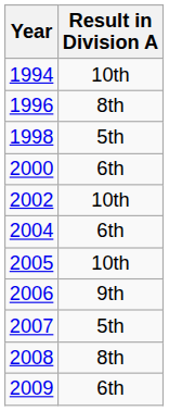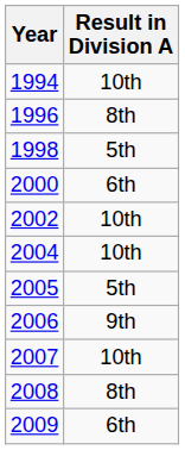 <table class="wikitable" style="text-align:center">
 <tr>
 <th>Year</th>
 <th>Result in<br>Division A</th>
 </tr>
 <tr>
 <td><a href='#'>1994</a></td>
 <td>10th</td>
 </tr>
 <tr>
 <td><a href='#'>1996</a></td>
 <td>8th</td>
 </tr>
 <tr>
 <td><a href='#'>1998</a></td>
 <td>5th</td>
 </tr>
 <tr>
 <td><a href='#'>2000</a></td>
 <td>6th</td>
 </tr>
 <tr>
 <td><a href='#'>2002</a></td>
 <td>10th</td>
 </tr>
 <tr>
 <td><a href='#'>2004</a></td>
-<td>6th</td>
+<td>10th</td>
 </tr>
 <tr>
 <td><a href='#'>2005</a></td>
-<td>10th</td>
+<td>5th</td>
 </tr>
 <tr>
 <td><a href='#'>2006</a></td>
 <td>9th</td>
 </tr>
 <tr>
 <td><a href='#'>2007</a></td>
-<td>5th</td>
+<td>10th</td>
 </tr>
 <tr>
 <td><a href='#'>2008</a></td>
 <td>8th</td>
 </tr>
 <tr>
 <td><a href='#'>2009</a></td>
 <td>6th</td>
 </tr>
 </table>
